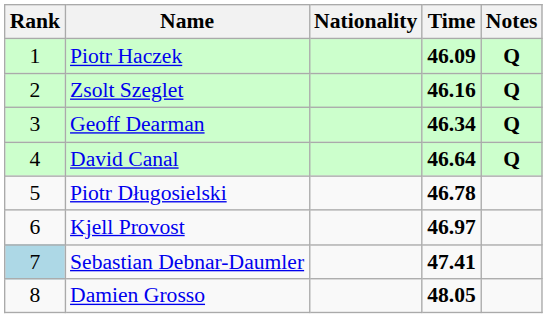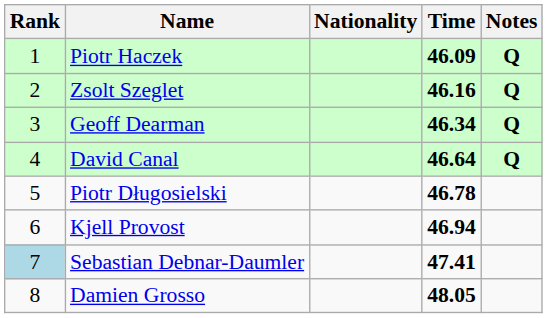 <table class="wikitable sortable" style="text-align:center">
 <tr>
 <th>Rank</th>
 <th>Name</th>
 <th>Nationality</th>
 <th>Time</th>
 <th>Notes</th>
 </tr>
 <tr bgcolor=ccffcc>
 <td>1</td>
 <td align=left><a href='#'>Piotr Haczek</a></td>
 <td align=left></td>
 <td><strong>46.09</strong></td>
 <td><strong>Q</strong></td>
 </tr>
 <tr bgcolor=ccffcc>
 <td>2</td>
 <td align=left><a href='#'>Zsolt Szeglet</a></td>
 <td align=left></td>
 <td><strong>46.16</strong></td>
 <td><strong>Q</strong></td>
 </tr>
 <tr bgcolor=ccffcc>
 <td>3</td>
 <td align=left><a href='#'>Geoff Dearman</a></td>
 <td align=left></td>
 <td><strong>46.34</strong></td>
 <td><strong>Q</strong></td>
 </tr>
 <tr bgcolor=ccffcc>
 <td>4</td>
 <td align=left><a href='#'>David Canal</a></td>
 <td align=left></td>
 <td><strong>46.64</strong></td>
 <td><strong>Q</strong></td>
 </tr>
 <tr>
 <td>5</td>
 <td align=left><a href='#'>Piotr Długosielski</a></td>
 <td align=left></td>
 <td><strong>46.78</strong></td>
 <td></td>
 </tr>
 <tr>
 <td>6</td>
 <td align=left><a href='#'>Kjell Provost</a></td>
 <td align=left></td>
-<td><strong>46.97</strong></td>
+<td><strong>46.94</strong></td>
 <td></td>
 </tr>
 <tr>
 <td style="background: lightblue;">7</td>
 <td align=left><a href='#'>Sebastian Debnar-Daumler</a></td>
 <td align=left></td>
 <td><strong>47.41</strong></td>
 <td></td>
 </tr>
 <tr>
 <td>8</td>
 <td align=left><a href='#'>Damien Grosso</a></td>
 <td align=left></td>
 <td><strong>48.05</strong></td>
 <td></td>
 </tr>
 </table>
